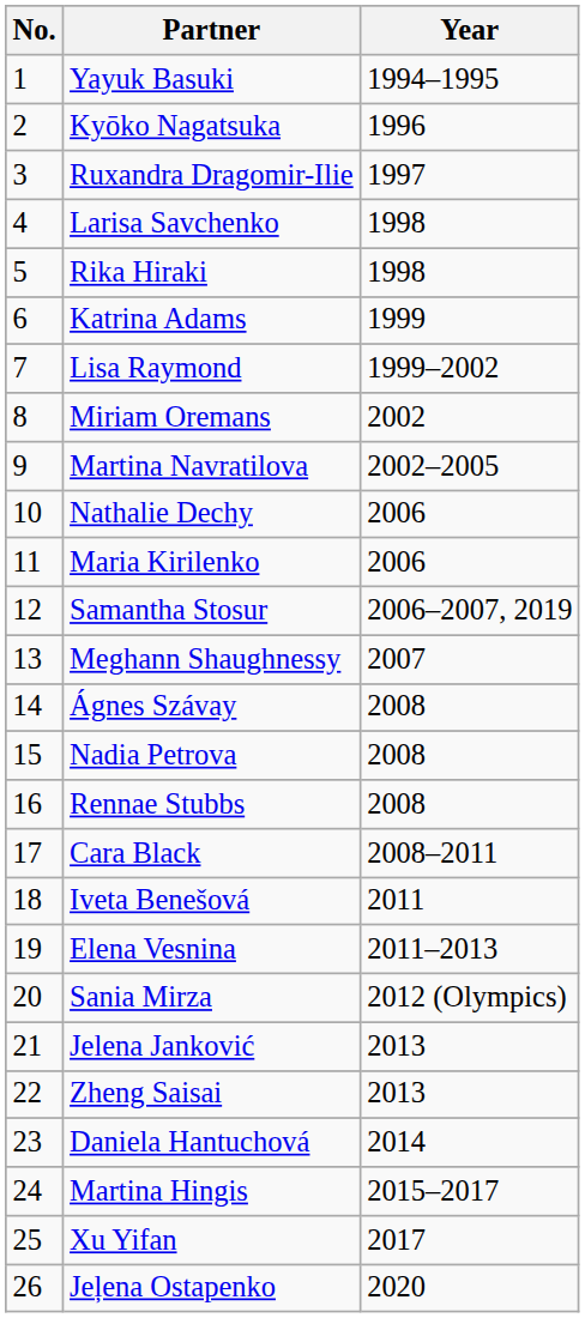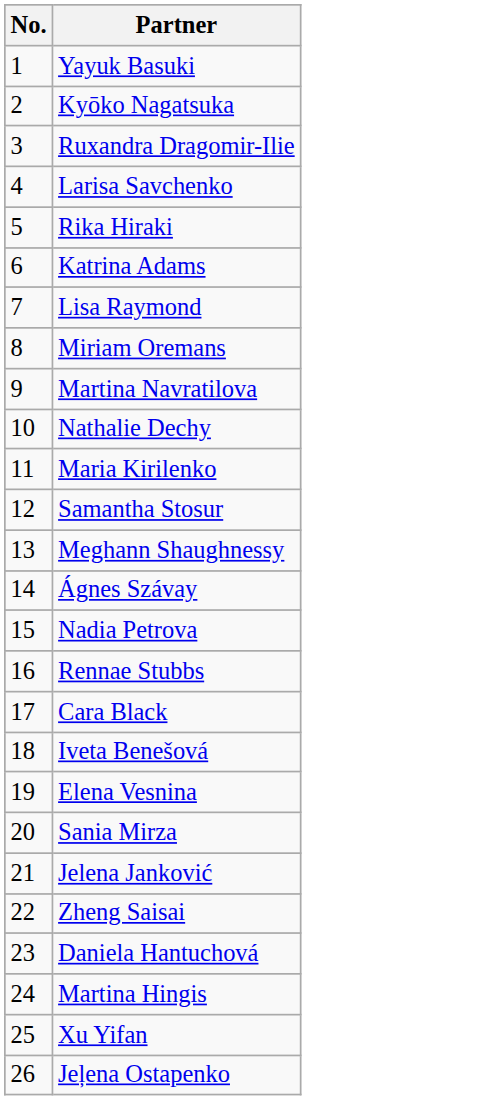 <table class="wikitable sortable" style=font-size:90%>
 <tr>
 <th>No.</th>
 <th>Partner</th>
-<th>Year</th>
 </tr>
 <tr>
 <td>1</td>
 <td> <a href='#'>Yayuk Basuki</a></td>
-<td>1994–1995</td>
 </tr>
 <tr>
 <td>2</td>
 <td> <a href='#'>Kyōko Nagatsuka</a></td>
-<td>1996</td>
 </tr>
 <tr>
 <td>3</td>
 <td> <a href='#'>Ruxandra Dragomir-Ilie</a></td>
-<td>1997</td>
 </tr>
 <tr>
 <td>4</td>
 <td> <a href='#'>Larisa Savchenko</a></td>
-<td>1998</td>
 </tr>
 <tr>
 <td>5</td>
 <td> <a href='#'>Rika Hiraki</a></td>
-<td>1998</td>
 </tr>
 <tr>
 <td>6</td>
 <td> <a href='#'>Katrina Adams</a></td>
-<td>1999</td>
 </tr>
 <tr>
 <td>7</td>
 <td> <a href='#'>Lisa Raymond</a></td>
-<td>1999–2002</td>
 </tr>
 <tr>
 <td>8</td>
 <td> <a href='#'>Miriam Oremans</a></td>
-<td>2002</td>
 </tr>
 <tr>
 <td>9</td>
 <td> <a href='#'>Martina Navratilova</a></td>
-<td>2002–2005</td>
 </tr>
 <tr>
 <td>10</td>
 <td> <a href='#'>Nathalie Dechy</a></td>
-<td>2006</td>
 </tr>
 <tr>
 <td>11</td>
 <td> <a href='#'>Maria Kirilenko</a></td>
-<td>2006</td>
 </tr>
 <tr>
 <td>12</td>
 <td> <a href='#'>Samantha Stosur</a></td>
-<td>2006–2007, 2019</td>
 </tr>
 <tr>
 <td>13</td>
 <td> <a href='#'>Meghann Shaughnessy</a></td>
-<td>2007</td>
 </tr>
 <tr>
 <td>14</td>
 <td> <a href='#'>Ágnes Szávay</a></td>
-<td>2008</td>
 </tr>
 <tr>
 <td>15</td>
 <td> <a href='#'>Nadia Petrova</a></td>
-<td>2008</td>
 </tr>
 <tr>
 <td>16</td>
 <td> <a href='#'>Rennae Stubbs</a></td>
-<td>2008</td>
 </tr>
 <tr>
 <td>17</td>
 <td> <a href='#'>Cara Black</a></td>
-<td>2008–2011</td>
 </tr>
 <tr>
 <td>18</td>
 <td> <a href='#'>Iveta Benešová</a></td>
-<td>2011</td>
 </tr>
 <tr>
 <td>19</td>
 <td> <a href='#'>Elena Vesnina</a></td>
-<td>2011–2013</td>
 </tr>
 <tr>
 <td>20</td>
 <td> <a href='#'>Sania Mirza</a></td>
-<td>2012 (Olympics)</td>
 </tr>
 <tr>
 <td>21</td>
 <td> <a href='#'>Jelena Janković</a></td>
-<td>2013</td>
 </tr>
 <tr>
 <td>22</td>
 <td> <a href='#'>Zheng Saisai</a></td>
-<td>2013</td>
 </tr>
 <tr>
 <td>23</td>
 <td> <a href='#'>Daniela Hantuchová</a></td>
-<td>2014</td>
 </tr>
 <tr>
 <td>24</td>
 <td> <a href='#'>Martina Hingis</a></td>
-<td>2015–2017</td>
 </tr>
 <tr>
 <td>25</td>
 <td> <a href='#'>Xu Yifan</a></td>
-<td>2017</td>
 </tr>
 <tr>
 <td>26</td>
 <td> <a href='#'>Jeļena Ostapenko</a></td>
-<td>2020</td>
 </tr>
 </table>
